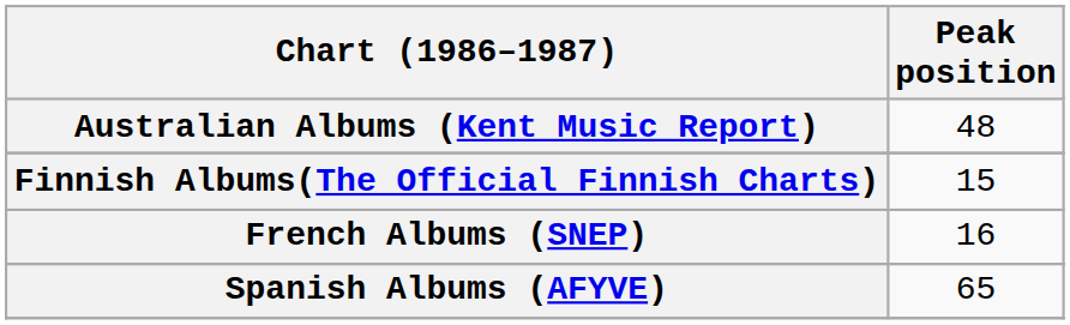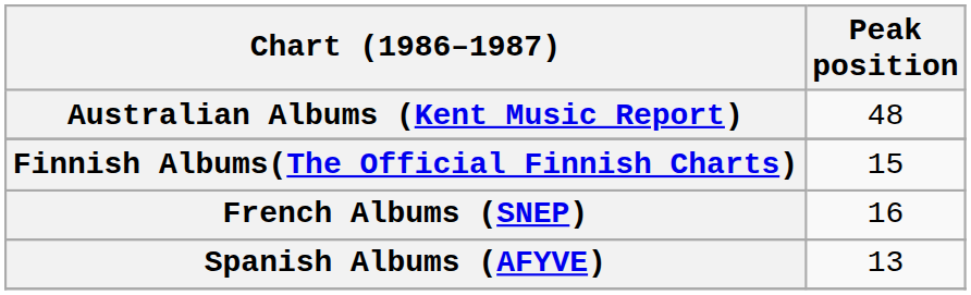 <table class="wikitable sortable plainrowheaders">
 <tr>
 <th scope="col">Chart (1986–1987)</th>
 <th scope="col">Peak<br>position</th>
 </tr>
 <tr>
 <th scope="row">Australian Albums (<a href='#'>Kent Music Report</a>)</th>
 <td align="center">48</td>
 </tr>
 <tr>
 </tr>
 <tr>
 </tr>
 <tr>
 <th scope="row">Finnish Albums(<a href='#'>The Official Finnish Charts</a>)</th>
 <td align="center">15</td>
 </tr>
 <tr>
 <th scope="row">French Albums (<a href='#'>SNEP</a>)</th>
 <td align="center">16</td>
 </tr>
 <tr>
 </tr>
 <tr>
 </tr>
 <tr>
 <th scope="row">Spanish Albums (<a href='#'>AFYVE</a>)</th>
-<td align="center">65</td>
+<td align="center">13</td>
 </tr>
 <tr>
 </tr>
 <tr>
 </tr>
 <tr>
 </tr>
 </table>
